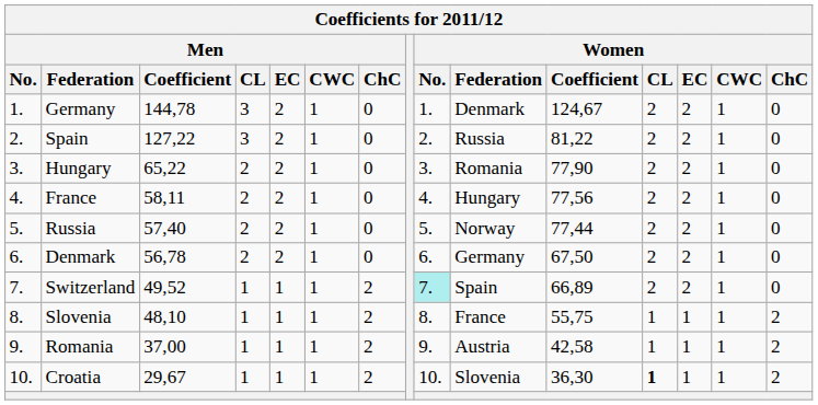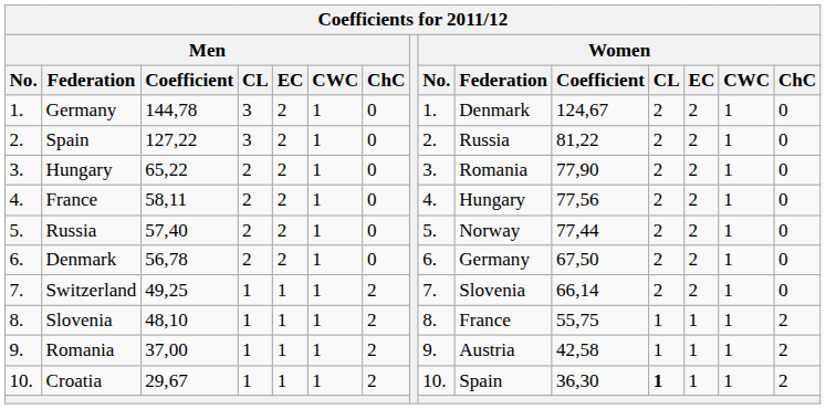 <table class="wikitable">
 <tr>
 <th colspan="15">Coefficients for 2011/12</th>
 </tr>
 <tr>
 <th colspan="7">Men</th>
 <th rowspan=13 style="text-align: center;"></th>
 <th colspan="7">Women</th>
 </tr>
 <tr>
 <th width="30">No.</th>
 <th width="120">Federation</th>
 <th width="30">Coefficient</th>
 <th width="30">CL</th>
 <th width="30">EC</th>
 <th width="30">CWC</th>
 <th width="30">ChC</th>
 <th width="30">No.</th>
 <th width="120">Federation</th>
 <th width="30">Coefficient</th>
 <th width="30">CL</th>
 <th width="30">EC</th>
 <th width="30">CWC</th>
 <th width="30">ChC</th>
 </tr>
 <tr>
 <td>1.</td>
 <td>Germany</td>
 <td>144,78</td>
 <td>3</td>
 <td>2</td>
 <td>1</td>
 <td>0</td>
 <td>1.</td>
 <td>Denmark</td>
 <td>124,67</td>
 <td>2</td>
 <td>2</td>
 <td>1</td>
 <td>0</td>
 </tr>
 <tr>
 <td>2.</td>
 <td>Spain</td>
 <td>127,22</td>
 <td>3</td>
 <td>2</td>
 <td>1</td>
 <td>0</td>
 <td>2.</td>
 <td>Russia</td>
 <td>81,22</td>
 <td>2</td>
 <td>2</td>
 <td>1</td>
 <td>0</td>
 </tr>
 <tr>
 <td>3.</td>
 <td>Hungary</td>
 <td>65,22</td>
 <td>2</td>
 <td>2</td>
 <td>1</td>
 <td>0</td>
 <td>3.</td>
 <td>Romania</td>
 <td>77,90</td>
 <td>2</td>
 <td>2</td>
 <td>1</td>
 <td>0</td>
 </tr>
 <tr>
 <td>4.</td>
 <td>France</td>
 <td>58,11</td>
 <td>2</td>
 <td>2</td>
 <td>1</td>
 <td>0</td>
 <td>4.</td>
 <td>Hungary</td>
 <td>77,56</td>
 <td>2</td>
 <td>2</td>
 <td>1</td>
 <td>0</td>
 </tr>
 <tr>
 <td>5.</td>
 <td>Russia</td>
 <td>57,40</td>
 <td>2</td>
 <td>2</td>
 <td>1</td>
 <td>0</td>
 <td>5.</td>
 <td>Norway</td>
 <td>77,44</td>
 <td>2</td>
 <td>2</td>
 <td>1</td>
 <td>0</td>
 </tr>
 <tr>
 <td>6.</td>
 <td>Denmark</td>
 <td>56,78</td>
 <td>2</td>
 <td>2</td>
 <td>1</td>
 <td>0</td>
 <td>6.</td>
 <td>Germany</td>
 <td>67,50</td>
 <td>2</td>
 <td>2</td>
 <td>1</td>
 <td>0</td>
 </tr>
 <tr>
 <td>7.</td>
 <td>Switzerland</td>
-<td>49,52</td>
+<td>49,25</td>
 <td>1</td>
 <td>1</td>
 <td>1</td>
 <td>2</td>
-<td style="background: paleturquoise;">7.</td>
-<td>Spain</td>
-<td>66,89</td>
+<td>7.</td>
+<td>Slovenia</td>
+<td>66,14</td>
 <td>2</td>
 <td>2</td>
 <td>1</td>
 <td>0</td>
 </tr>
 <tr>
 <td>8.</td>
 <td>Slovenia</td>
 <td>48,10</td>
 <td>1</td>
 <td>1</td>
 <td>1</td>
 <td>2</td>
 <td>8.</td>
 <td>France</td>
 <td>55,75</td>
 <td>1</td>
 <td>1</td>
 <td>1</td>
 <td>2</td>
 </tr>
 <tr>
 <td>9.</td>
 <td>Romania</td>
 <td>37,00</td>
 <td>1</td>
 <td>1</td>
 <td>1</td>
 <td>2</td>
 <td>9.</td>
 <td>Austria</td>
 <td>42,58</td>
 <td>1</td>
 <td>1</td>
 <td>1</td>
 <td>2</td>
 </tr>
 <tr>
 <td>10.</td>
 <td>Croatia</td>
 <td>29,67</td>
 <td>1</td>
 <td>1</td>
 <td>1</td>
 <td>2</td>
 <td>10.</td>
-<td>Slovenia</td>
+<td>Spain</td>
 <td>36,30</td>
 <td><strong>1</strong></td>
 <td>1</td>
 <td>1</td>
 <td>2</td>
 </tr>
 <tr>
 <th colspan="7"></th>
 <th colspan="7"></th>
 </tr>
 </table>
